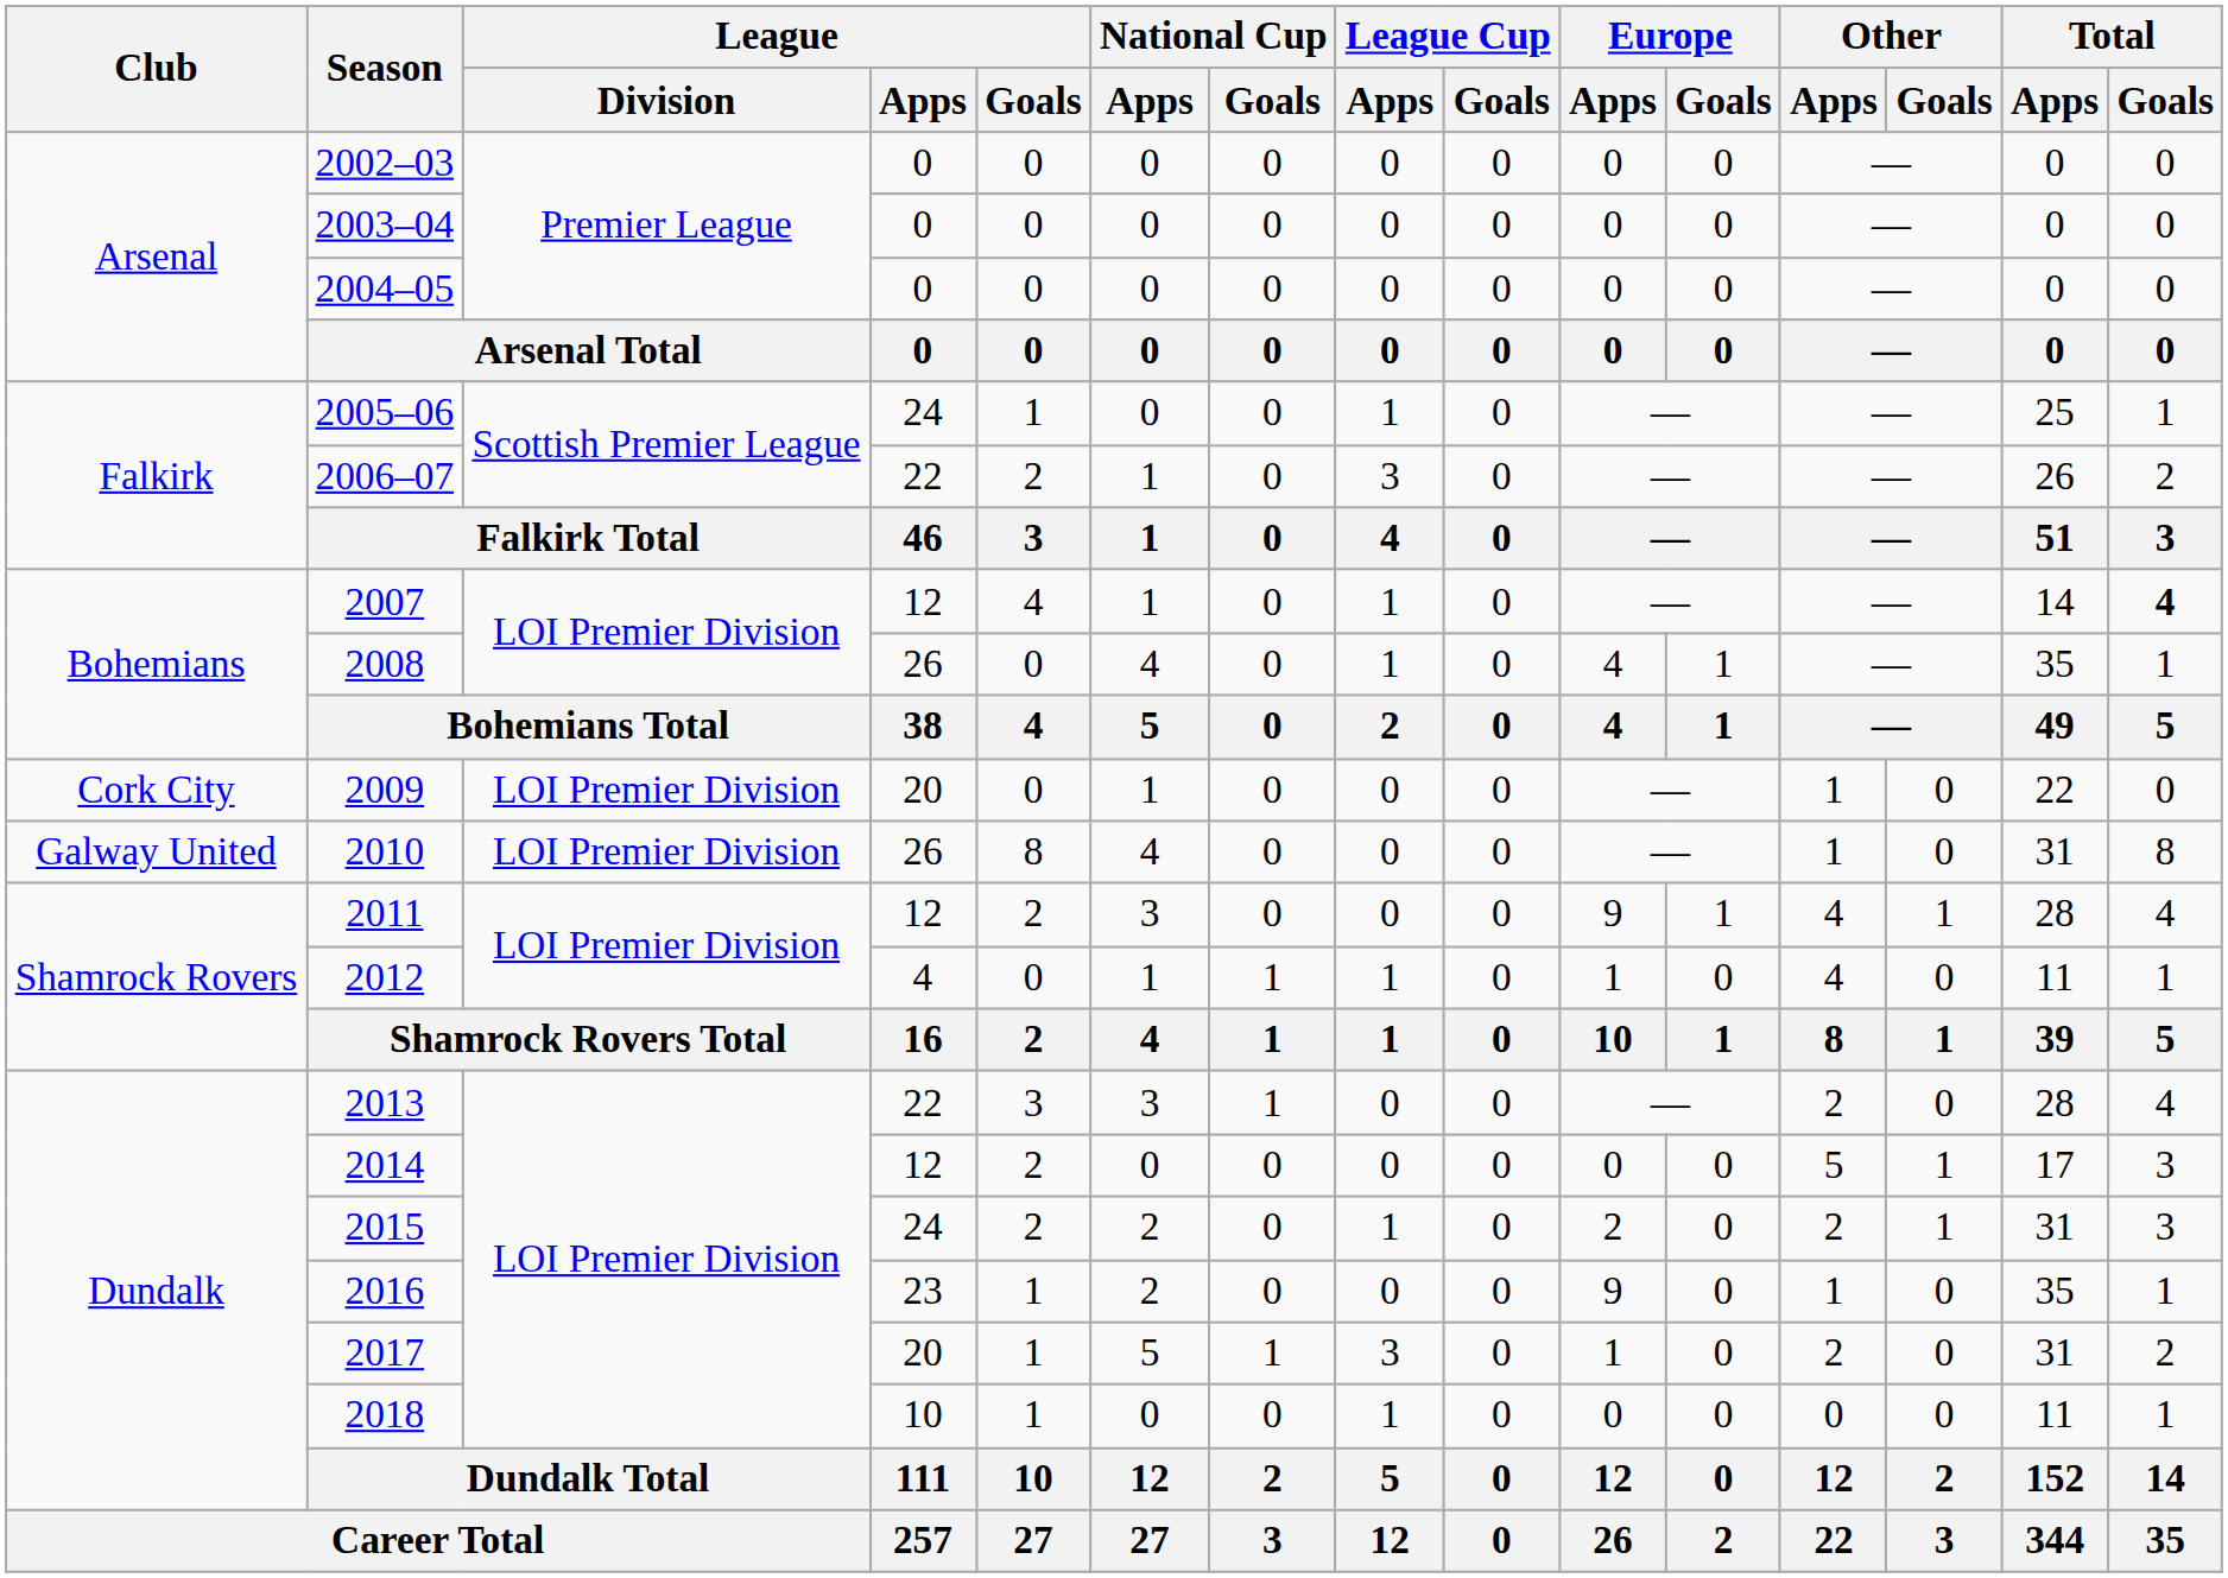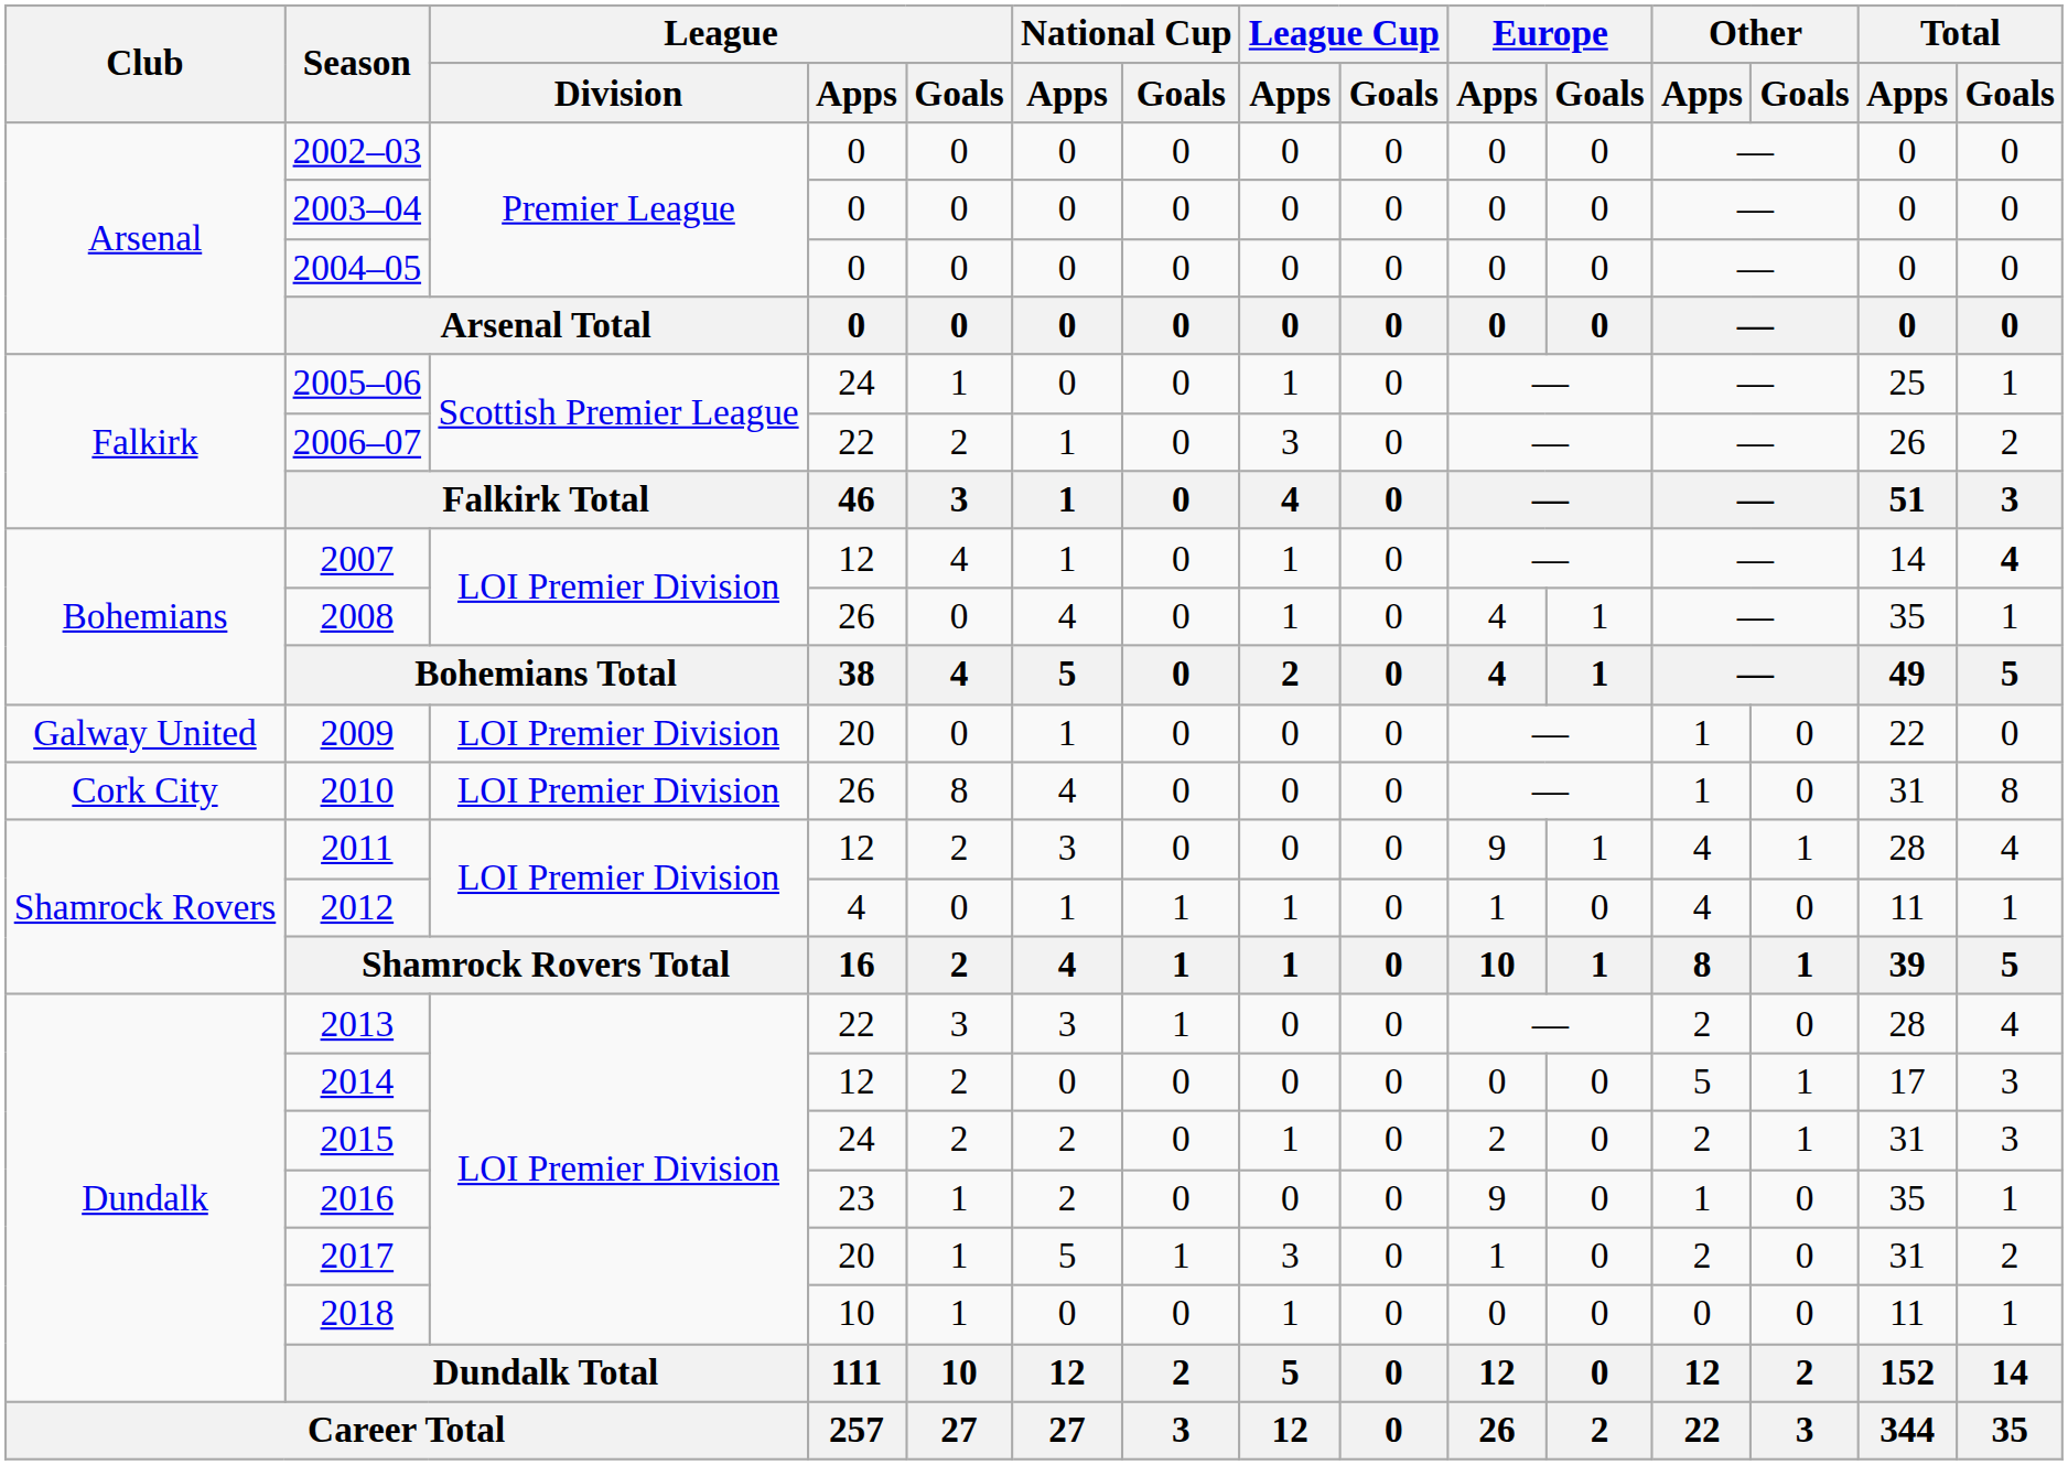 <table class="wikitable" style="text-align:center">
 <tr>
 <th rowspan="2">Club</th>
 <th rowspan="2">Season</th>
 <th colspan="3">League</th>
 <th colspan="2">National Cup</th>
 <th colspan="2"><a href='#'>League Cup</a></th>
 <th colspan="2"><a href='#'>Europe</a></th>
 <th colspan="2">Other</th>
 <th colspan="2">Total</th>
 </tr>
 <tr>
 <th>Division</th>
 <th>Apps</th>
 <th>Goals</th>
 <th>Apps</th>
 <th>Goals</th>
 <th>Apps</th>
 <th>Goals</th>
 <th>Apps</th>
 <th>Goals</th>
 <th>Apps</th>
 <th>Goals</th>
 <th>Apps</th>
 <th>Goals</th>
 </tr>
 <tr>
 <td rowspan="4"><a href='#'>Arsenal</a></td>
 <td><a href='#'>2002–03</a></td>
 <td rowspan="3"><a href='#'>Premier League</a></td>
 <td>0</td>
 <td>0</td>
 <td>0</td>
 <td>0</td>
 <td>0</td>
 <td>0</td>
 <td>0</td>
 <td>0</td>
 <td colspan="2">—</td>
 <td>0</td>
 <td>0</td>
 </tr>
 <tr>
 <td><a href='#'>2003–04</a></td>
 <td>0</td>
 <td>0</td>
 <td>0</td>
 <td>0</td>
 <td>0</td>
 <td>0</td>
 <td>0</td>
 <td>0</td>
 <td colspan="2">—</td>
 <td>0</td>
 <td>0</td>
 </tr>
 <tr>
 <td><a href='#'>2004–05</a></td>
 <td>0</td>
 <td>0</td>
 <td>0</td>
 <td>0</td>
 <td>0</td>
 <td>0</td>
 <td>0</td>
 <td>0</td>
 <td colspan="2">—</td>
 <td>0</td>
 <td>0</td>
 </tr>
 <tr>
 <th colspan="2">Arsenal Total</th>
 <th>0</th>
 <th>0</th>
 <th>0</th>
 <th>0</th>
 <th>0</th>
 <th>0</th>
 <th>0</th>
 <th>0</th>
 <th colspan=2>—</th>
 <th>0</th>
 <th>0</th>
 </tr>
 <tr>
 <td rowspan="3"><a href='#'>Falkirk</a></td>
 <td><a href='#'>2005–06</a></td>
 <td rowspan="2"><a href='#'>Scottish Premier League</a></td>
 <td>24</td>
 <td>1</td>
 <td>0</td>
 <td>0</td>
 <td>1</td>
 <td>0</td>
 <td colspan=2>—</td>
 <td colspan="2">—</td>
 <td>25</td>
 <td>1</td>
 </tr>
 <tr>
 <td><a href='#'>2006–07</a></td>
 <td>22</td>
 <td>2</td>
 <td>1</td>
 <td>0</td>
 <td>3</td>
 <td>0</td>
 <td colspan=2>—</td>
 <td colspan="2">—</td>
 <td>26</td>
 <td>2</td>
 </tr>
 <tr>
 <th colspan="2">Falkirk Total</th>
 <th>46</th>
 <th>3</th>
 <th>1</th>
 <th>0</th>
 <th>4</th>
 <th>0</th>
 <th colspan=2>—</th>
 <th colspan=2>—</th>
 <th>51</th>
 <th>3</th>
 </tr>
 <tr>
 <td rowspan="3"><a href='#'>Bohemians</a></td>
 <td><a href='#'>2007</a></td>
 <td rowspan="2"><a href='#'>LOI Premier Division</a></td>
 <td>12</td>
 <td>4</td>
 <td>1</td>
 <td>0</td>
 <td>1</td>
 <td>0</td>
 <td colspan=2>—</td>
 <td colspan=2>—</td>
 <td>14</td>
 <td><strong>4</strong></td>
 </tr>
 <tr>
 <td><a href='#'>2008</a></td>
 <td>26</td>
 <td>0</td>
 <td>4</td>
 <td>0</td>
 <td>1</td>
 <td>0</td>
 <td>4</td>
 <td>1</td>
 <td colspan=2>—</td>
 <td>35</td>
 <td>1</td>
 </tr>
 <tr>
 <th colspan="2">Bohemians Total</th>
 <th>38</th>
 <th>4</th>
 <th>5</th>
 <th>0</th>
 <th>2</th>
 <th>0</th>
 <th>4</th>
 <th>1</th>
 <th colspan=2>—</th>
 <th>49</th>
 <th>5</th>
 </tr>
 <tr>
-<td><a href='#'>Cork City</a></td>
+<td><a href='#'>Galway United</a></td>
 <td><a href='#'>2009</a></td>
 <td><a href='#'>LOI Premier Division</a></td>
 <td>20</td>
 <td>0</td>
 <td>1</td>
 <td>0</td>
 <td>0</td>
 <td>0</td>
 <td colspan=2>—</td>
 <td>1</td>
 <td>0</td>
 <td>22</td>
 <td>0</td>
 </tr>
 <tr>
-<td><a href='#'>Galway United</a></td>
+<td><a href='#'>Cork City</a></td>
 <td><a href='#'>2010</a></td>
 <td><a href='#'>LOI Premier Division</a></td>
 <td>26</td>
 <td>8</td>
 <td>4</td>
 <td>0</td>
 <td>0</td>
 <td>0</td>
 <td colspan=2>—</td>
 <td>1</td>
 <td>0</td>
 <td>31</td>
 <td>8</td>
 </tr>
 <tr>
 <td rowspan="3"><a href='#'>Shamrock Rovers</a></td>
 <td><a href='#'>2011</a></td>
 <td rowspan="2"><a href='#'>LOI Premier Division</a></td>
 <td>12</td>
 <td>2</td>
 <td>3</td>
 <td>0</td>
 <td>0</td>
 <td>0</td>
 <td>9</td>
 <td>1</td>
 <td>4</td>
 <td>1</td>
 <td>28</td>
 <td>4</td>
 </tr>
 <tr>
 <td><a href='#'>2012</a></td>
 <td>4</td>
 <td>0</td>
 <td>1</td>
 <td>1</td>
 <td>1</td>
 <td>0</td>
 <td>1</td>
 <td>0</td>
 <td>4</td>
 <td>0</td>
 <td>11</td>
 <td>1</td>
 </tr>
 <tr>
 <th colspan="2">Shamrock Rovers Total</th>
 <th>16</th>
 <th>2</th>
 <th>4</th>
 <th>1</th>
 <th>1</th>
 <th>0</th>
 <th>10</th>
 <th>1</th>
 <th>8</th>
 <th>1</th>
 <th>39</th>
 <th>5</th>
 </tr>
 <tr>
 <td rowspan="7"><a href='#'>Dundalk</a></td>
 <td><a href='#'>2013</a></td>
 <td rowspan="6"><a href='#'>LOI Premier Division</a></td>
 <td>22</td>
 <td>3</td>
 <td>3</td>
 <td>1</td>
 <td>0</td>
 <td>0</td>
 <td colspan=2>—</td>
 <td>2</td>
 <td>0</td>
 <td>28</td>
 <td>4</td>
 </tr>
 <tr>
 <td><a href='#'>2014</a></td>
 <td>12</td>
 <td>2</td>
 <td>0</td>
 <td>0</td>
 <td>0</td>
 <td>0</td>
 <td>0</td>
 <td>0</td>
 <td>5</td>
 <td>1</td>
 <td>17</td>
 <td>3</td>
 </tr>
 <tr>
 <td><a href='#'>2015</a></td>
 <td>24</td>
 <td>2</td>
 <td>2</td>
 <td>0</td>
 <td>1</td>
 <td>0</td>
 <td>2</td>
 <td>0</td>
 <td>2</td>
 <td>1</td>
 <td>31</td>
 <td>3</td>
 </tr>
 <tr>
 <td><a href='#'>2016</a></td>
 <td>23</td>
 <td>1</td>
 <td>2</td>
 <td>0</td>
 <td>0</td>
 <td>0</td>
 <td>9</td>
 <td>0</td>
 <td>1</td>
 <td>0</td>
 <td>35</td>
 <td>1</td>
 </tr>
 <tr>
 <td><a href='#'>2017</a></td>
 <td>20</td>
 <td>1</td>
 <td>5</td>
 <td>1</td>
 <td>3</td>
 <td>0</td>
 <td>1</td>
 <td>0</td>
 <td>2</td>
 <td>0</td>
 <td>31</td>
 <td>2</td>
 </tr>
 <tr>
 <td><a href='#'>2018</a></td>
 <td>10</td>
 <td>1</td>
 <td>0</td>
 <td>0</td>
 <td>1</td>
 <td>0</td>
 <td>0</td>
 <td>0</td>
 <td>0</td>
 <td>0</td>
 <td>11</td>
 <td>1</td>
 </tr>
 <tr>
 <th colspan="2">Dundalk Total</th>
 <th>111</th>
 <th>10</th>
 <th>12</th>
 <th>2</th>
 <th>5</th>
 <th>0</th>
 <th>12</th>
 <th>0</th>
 <th>12</th>
 <th>2</th>
 <th>152</th>
 <th>14</th>
 </tr>
 <tr>
 <th colspan="3">Career Total</th>
 <th>257</th>
 <th>27</th>
 <th>27</th>
 <th>3</th>
 <th>12</th>
 <th>0</th>
 <th>26</th>
 <th>2</th>
 <th>22</th>
 <th>3</th>
 <th>344</th>
 <th>35</th>
 </tr>
 </table>
